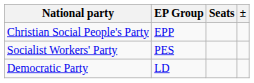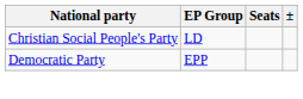 <table class="wikitable">
 <tr>
 <th>National party</th>
 <th>EP Group</th>
 <th>Seats</th>
 <th>±</th>
 </tr>
 <tr>
 <td> <a href='#'>Christian Social People's Party</a></td>
-<td> <a href='#'>EPP</a></td>
-<td></td>
-<td></td>
-</tr>
-<tr>
-<td> <a href='#'>Socialist Workers' Party</a></td>
-<td> <a href='#'>PES</a></td>
+<td> <a href='#'>LD</a></td>
 <td></td>
 <td></td>
 </tr>
 <tr>
 <td> <a href='#'>Democratic Party</a></td>
-<td> <a href='#'>LD</a></td>
+<td> <a href='#'>EPP</a></td>
 <td></td>
 <td></td>
 </tr>
 </table>
